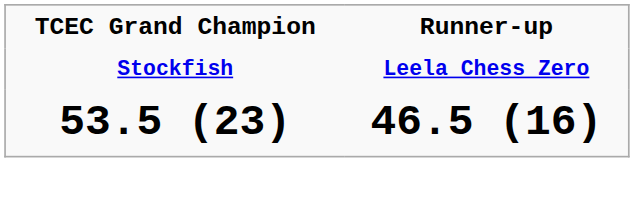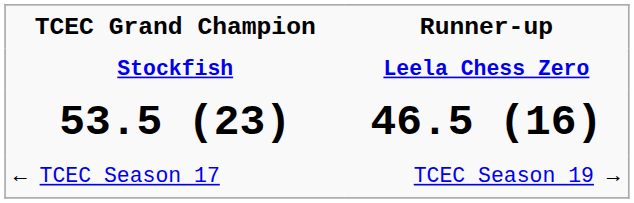 <table class="infobox" cellpadding="5" cellspacing="0" style="width:30%;  border-collapse:collapse; text-align:center;">
 <tr>
 <td style="text-align:center; font-size:115%"><strong>TCEC Grand Champion</strong></td>
 <td style="text-align:center; font-size:115%"><strong>Runner-up</strong></td>
 </tr>
 <tr>
 <td style="text-align:center"><strong><a href='#'>Stockfish</a></strong></td>
 <td style="text-align:center"><strong><a href='#'>Leela Chess Zero</a></strong></td>
 </tr>
 <tr>
 <td style="text-align:center; font-size:200%"><strong>53.5 (23)</strong></td>
 <td style="text-align:center; font-size:200%"><strong>46.5 (16)</strong></td>
 </tr>
+<tr>
+<td style="text-align:left">← <a href='#'>TCEC Season 17</a></td>
+<td style="text-align:right"><a href='#'>TCEC Season 19</a> →</td>
+</tr>
 </table>
